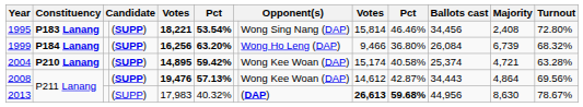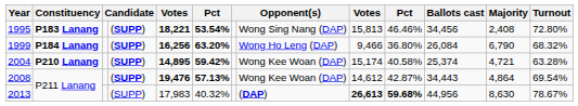 <table class="wikitable" style="margin:0.5em ; font-size:95%">
 <tr>
 <th>Year</th>
 <th>Constituency</th>
 <th colspan=2>Candidate</th>
 <th>Votes</th>
 <th>Pct</th>
 <th colspan=2>Opponent(s)</th>
 <th>Votes</th>
 <th>Pct</th>
 <th>Ballots cast</th>
 <th>Majority</th>
 <th>Turnout</th>
 </tr>
 <tr>
 <td><a href='#'>1995</a></td>
 <td><strong>P183 <a href='#'>Lanang</a></strong></td>
 <td></td>
 <td> (<a href='#'><strong>SUPP</strong></a>)</td>
 <td align="right"><strong>18,221</strong></td>
 <td><strong>53.54%</strong></td>
 <td></td>
 <td>Wong Sing Nang (<a href='#'>DAP</a>)</td>
-<td align="right">15,814</td>
+<td align="right">15,813</td>
 <td>46.46%</td>
 <td>34,456</td>
 <td>2,408</td>
 <td>72.80%</td>
 </tr>
 <tr>
 <td><a href='#'>1999</a></td>
 <td><strong>P184 <a href='#'>Lanang</a></strong></td>
 <td></td>
 <td> (<a href='#'><strong>SUPP</strong></a>)</td>
 <td align="right"><strong>16,256</strong></td>
 <td><strong>63.20%</strong></td>
 <td></td>
 <td><a href='#'>Wong Ho Leng</a> (<a href='#'>DAP</a>)</td>
 <td align="right">9,466</td>
 <td>36.80%</td>
 <td>26,084</td>
-<td>6,739</td>
+<td>6,790</td>
 <td>68.32%</td>
 </tr>
 <tr>
 <td><a href='#'>2004</a></td>
 <td><strong>P210 <a href='#'>Lanang</a></strong></td>
 <td></td>
 <td> (<a href='#'><strong>SUPP</strong></a>)</td>
 <td align="right"><strong>14,895</strong></td>
 <td><strong>59.42%</strong></td>
 <td></td>
 <td>Wong Kee Woan (<a href='#'>DAP</a>)</td>
 <td align="right">15,174</td>
 <td>40.58%</td>
 <td>25,374</td>
 <td>4,721</td>
 <td>63.28%</td>
 </tr>
 <tr>
 <td><a href='#'>2008</a></td>
 <td rowspan=2>P211 <a href='#'>Lanang</a></td>
 <td></td>
 <td> (<a href='#'><strong>SUPP</strong></a>)</td>
 <td align="right"><strong>19,476</strong></td>
 <td><strong>57.13%</strong></td>
 <td></td>
 <td>Wong Kee Woan (<a href='#'>DAP</a>)</td>
 <td align="right">14,612</td>
 <td>42.87%</td>
 <td>34,443</td>
 <td>4,864</td>
-<td>69.56%</td>
+<td>69.54%</td>
 </tr>
 <tr>
 <td><a href='#'>2013</a></td>
 <td></td>
 <td> (<a href='#'>SUPP</a>)</td>
 <td align="right">17,983</td>
 <td>40.32%</td>
 <td></td>
 <td> (<a href='#'><strong>DAP</strong></a>)</td>
 <td align="right"><strong>26,613</strong></td>
 <td><strong>59.68%</strong></td>
 <td>44,956</td>
 <td>8,630</td>
 <td>78.67%</td>
 </tr>
 </table>
